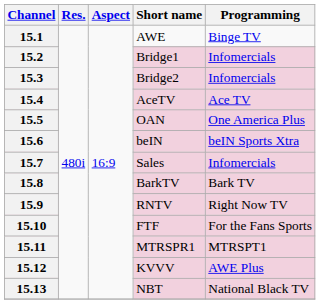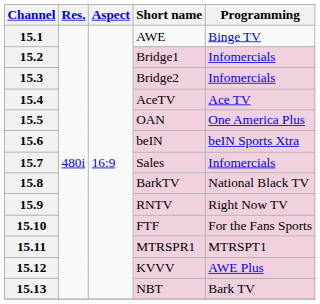 <table class="wikitable">
 <tr>
 <th scope = "col"><a href='#'>Channel</a></th>
 <th scope = "col"><a href='#'>Res.</a></th>
 <th scope = "col"><a href='#'>Aspect</a></th>
 <th scope = "col">Short name</th>
 <th scope = "col">Programming</th>
 </tr>
 <tr>
 <th scope = "row">15.1</th>
 <td rowspan="13"><a href='#'>480i</a></td>
 <td rowspan="13"><a href='#'>16:9</a></td>
 <td>AWE</td>
 <td><a href='#'>Binge TV</a></td>
 </tr>
 <tr style="background-color:#f2d1de;">
 <th scope = "row">15.2</th>
 <td>Bridge1</td>
 <td><a href='#'>Infomercials</a> </td>
 </tr>
 <tr style="background-color:#f2d1de;">
 <th scope = "row">15.3</th>
 <td>Bridge2</td>
 <td><a href='#'>Infomercials</a> </td>
 </tr>
 <tr style="background-color:#f2d1de;">
 <th scope = "row">15.4</th>
 <td>AceTV</td>
 <td><a href='#'>Ace TV</a> </td>
 </tr>
 <tr style="background-color:#f2d1de;">
 <th scope = "row">15.5</th>
 <td>OAN</td>
 <td><a href='#'>One America Plus</a> </td>
 </tr>
 <tr style="background-color:#f2d1de;">
 <th scope = "row">15.6</th>
 <td>beIN</td>
 <td><a href='#'>beIN Sports Xtra</a> </td>
 </tr>
 <tr style="background-color:#f2d1de;">
 <th scope = "row">15.7</th>
 <td>Sales</td>
 <td><a href='#'>Infomercials</a> </td>
 </tr>
 <tr style="background-color:#f2d1de;">
 <th scope = "row">15.8</th>
 <td>BarkTV</td>
-<td>Bark TV </td>
+<td>National Black TV </td>
 </tr>
 <tr style="background-color:#f2d1de;">
 <th scope = "row">15.9</th>
 <td>RNTV</td>
 <td>Right Now TV </td>
 </tr>
 <tr style="background-color:#f2d1de;">
 <th scope = "row">15.10</th>
 <td>FTF</td>
 <td>For the Fans Sports </td>
 </tr>
 <tr style="background-color:#f2d1de;">
 <th scope = "row">15.11</th>
 <td>MTRSPR1</td>
 <td>MTRSPT1 </td>
 </tr>
 <tr style="background-color:#f2d1de;">
 <th scope = "row">15.12</th>
 <td>KVVV</td>
 <td><a href='#'>AWE Plus</a> </td>
 </tr>
 <tr style="background-color:#f2d1de;">
 <th scope = "row">15.13</th>
 <td>NBT</td>
-<td>National Black TV </td>
+<td>Bark TV </td>
 </tr>
 <tr style="background-color:#f2d1de;">
 </tr>
 </table>
